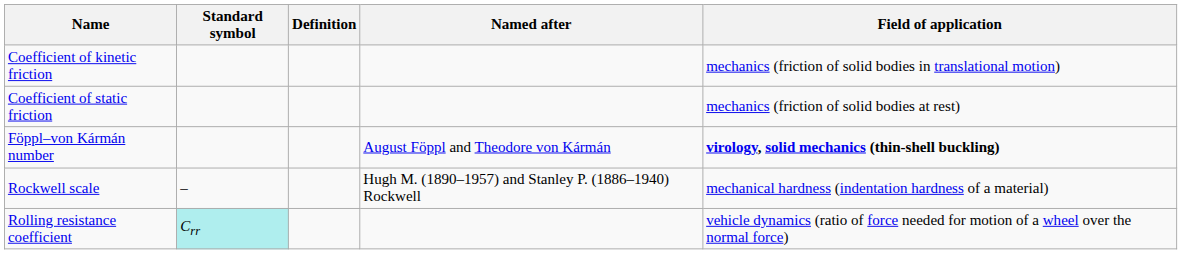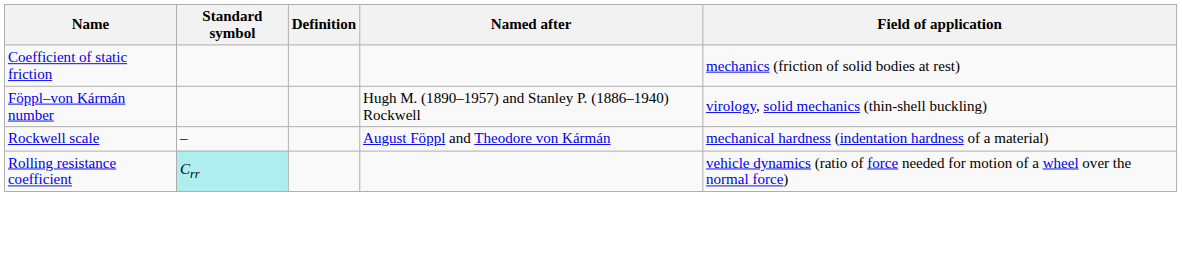 <table class="wikitable sortable">
 <tr>
 <th scope="col">Name</th>
 <th scope="col">Standard symbol</th>
 <th scope="col" class="unsortable">Definition</th>
 <th>Named after</th>
 <th scope="col">Field of application</th>
-</tr>
-<tr>
-<td><a href='#'>Coefficient of kinetic friction</a></td>
-<td></td>
-<td></td>
-<td></td>
-<td><a href='#'>mechanics</a> (friction of solid bodies in <a href='#'>translational motion</a>)</td>
 </tr>
 <tr>
 <td><a href='#'>Coefficient of static friction</a></td>
 <td></td>
 <td></td>
 <td></td>
 <td><a href='#'>mechanics</a> (friction of solid bodies at rest)</td>
 </tr>
 <tr>
 <td><a href='#'>Föppl–von Kármán number</a></td>
 <td></td>
 <td></td>
-<td><a href='#'>August Föppl</a> and <a href='#'>Theodore von Kármán</a></td>
-<td><strong><a href='#'>virology</a>, <a href='#'>solid mechanics</a> (thin-shell buckling)</strong></td>
+<td>Hugh M. (1890–1957) and Stanley P. (1886–1940) Rockwell</td>
+<td><a href='#'>virology</a>, <a href='#'>solid mechanics</a> (thin-shell buckling)</td>
 </tr>
 <tr>
 <td><a href='#'>Rockwell scale</a></td>
 <td>–</td>
 <td></td>
-<td>Hugh M. (1890–1957) and Stanley P. (1886–1940) Rockwell</td>
+<td><a href='#'>August Föppl</a> and <a href='#'>Theodore von Kármán</a></td>
 <td><a href='#'>mechanical hardness</a> (<a href='#'>indentation hardness</a> of a material)</td>
 </tr>
 <tr>
 <td><a href='#'>Rolling resistance coefficient</a></td>
 <td style="background: paleturquoise;"><em>C<sub>rr</sub></em></td>
 <td></td>
 <td></td>
 <td><a href='#'>vehicle dynamics</a> (ratio of <a href='#'>force</a> needed for motion of a <a href='#'>wheel</a> over the <a href='#'>normal force</a>)</td>
 </tr>
 </table>
